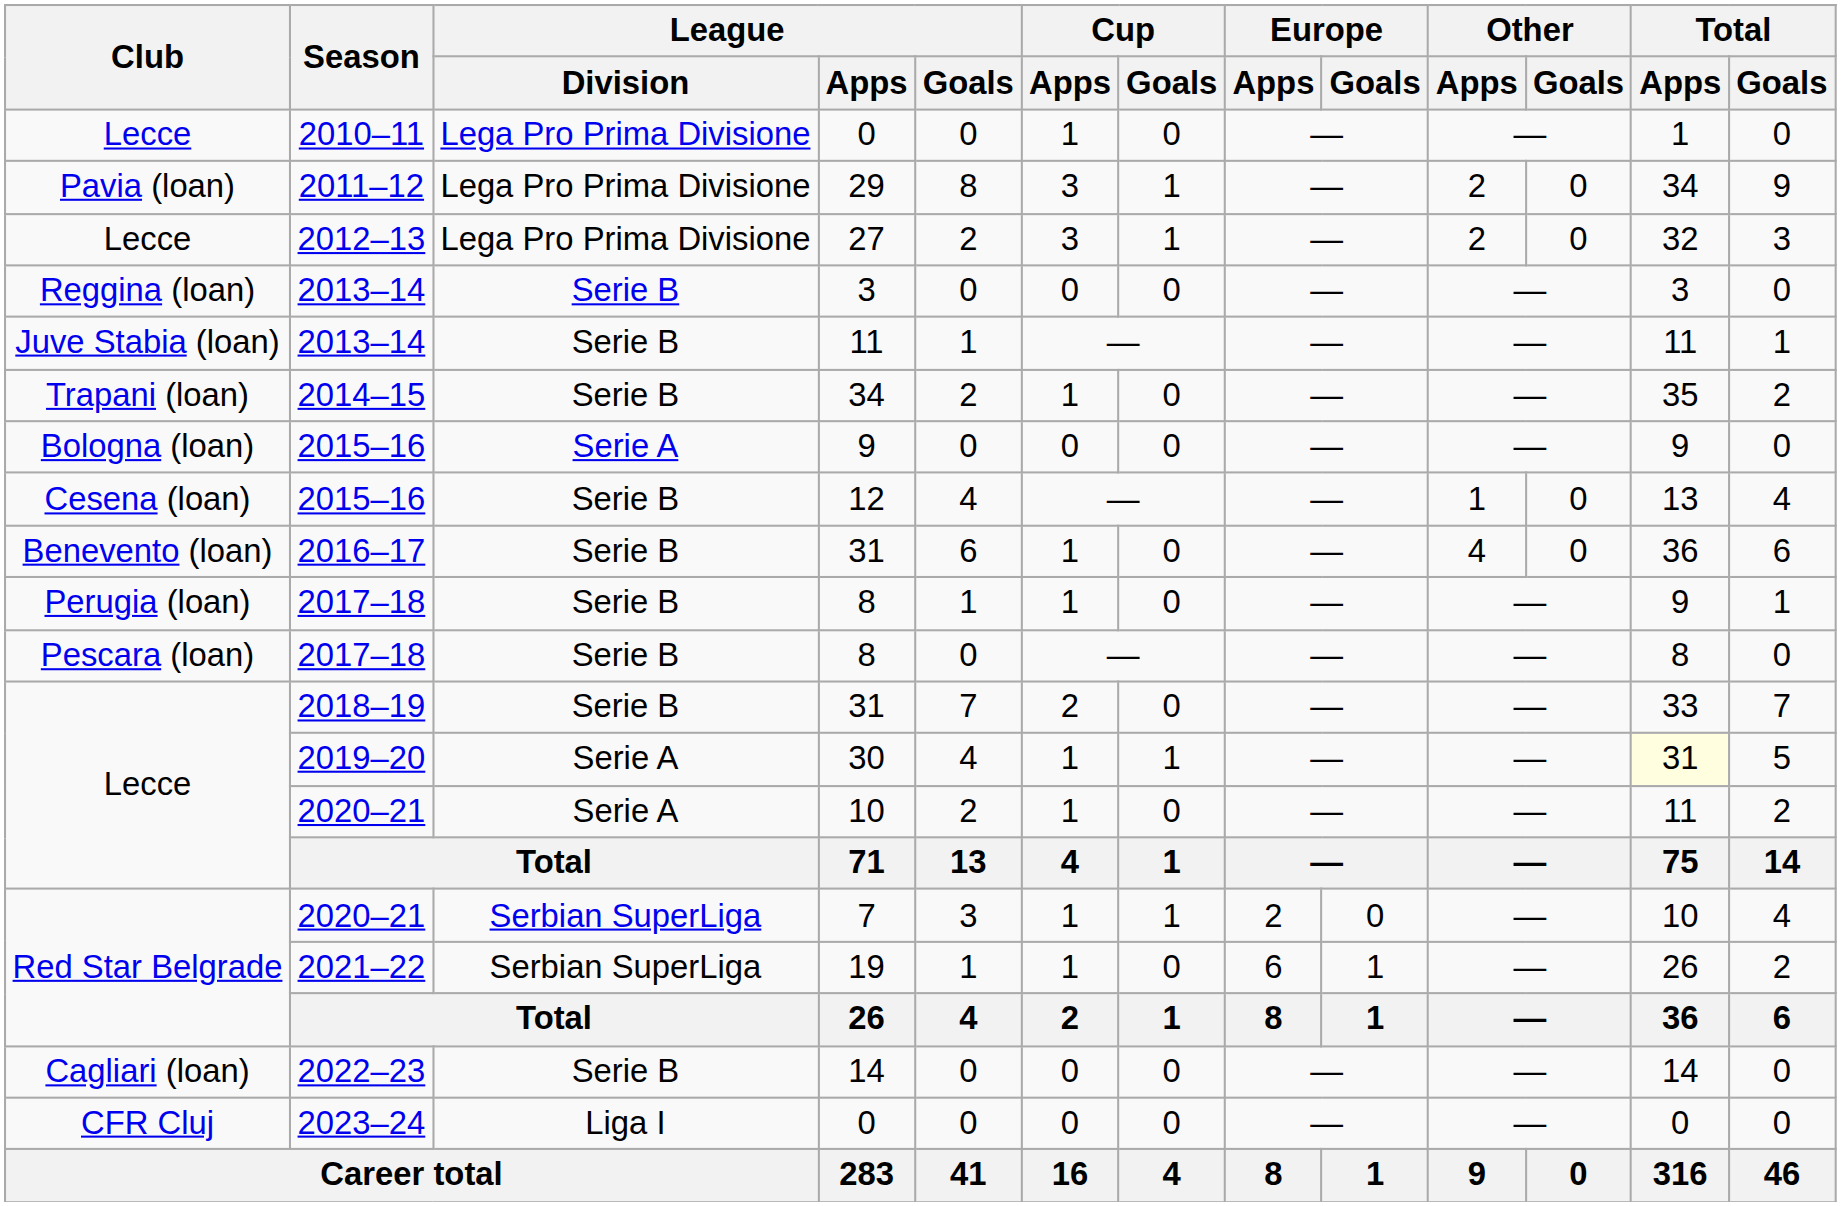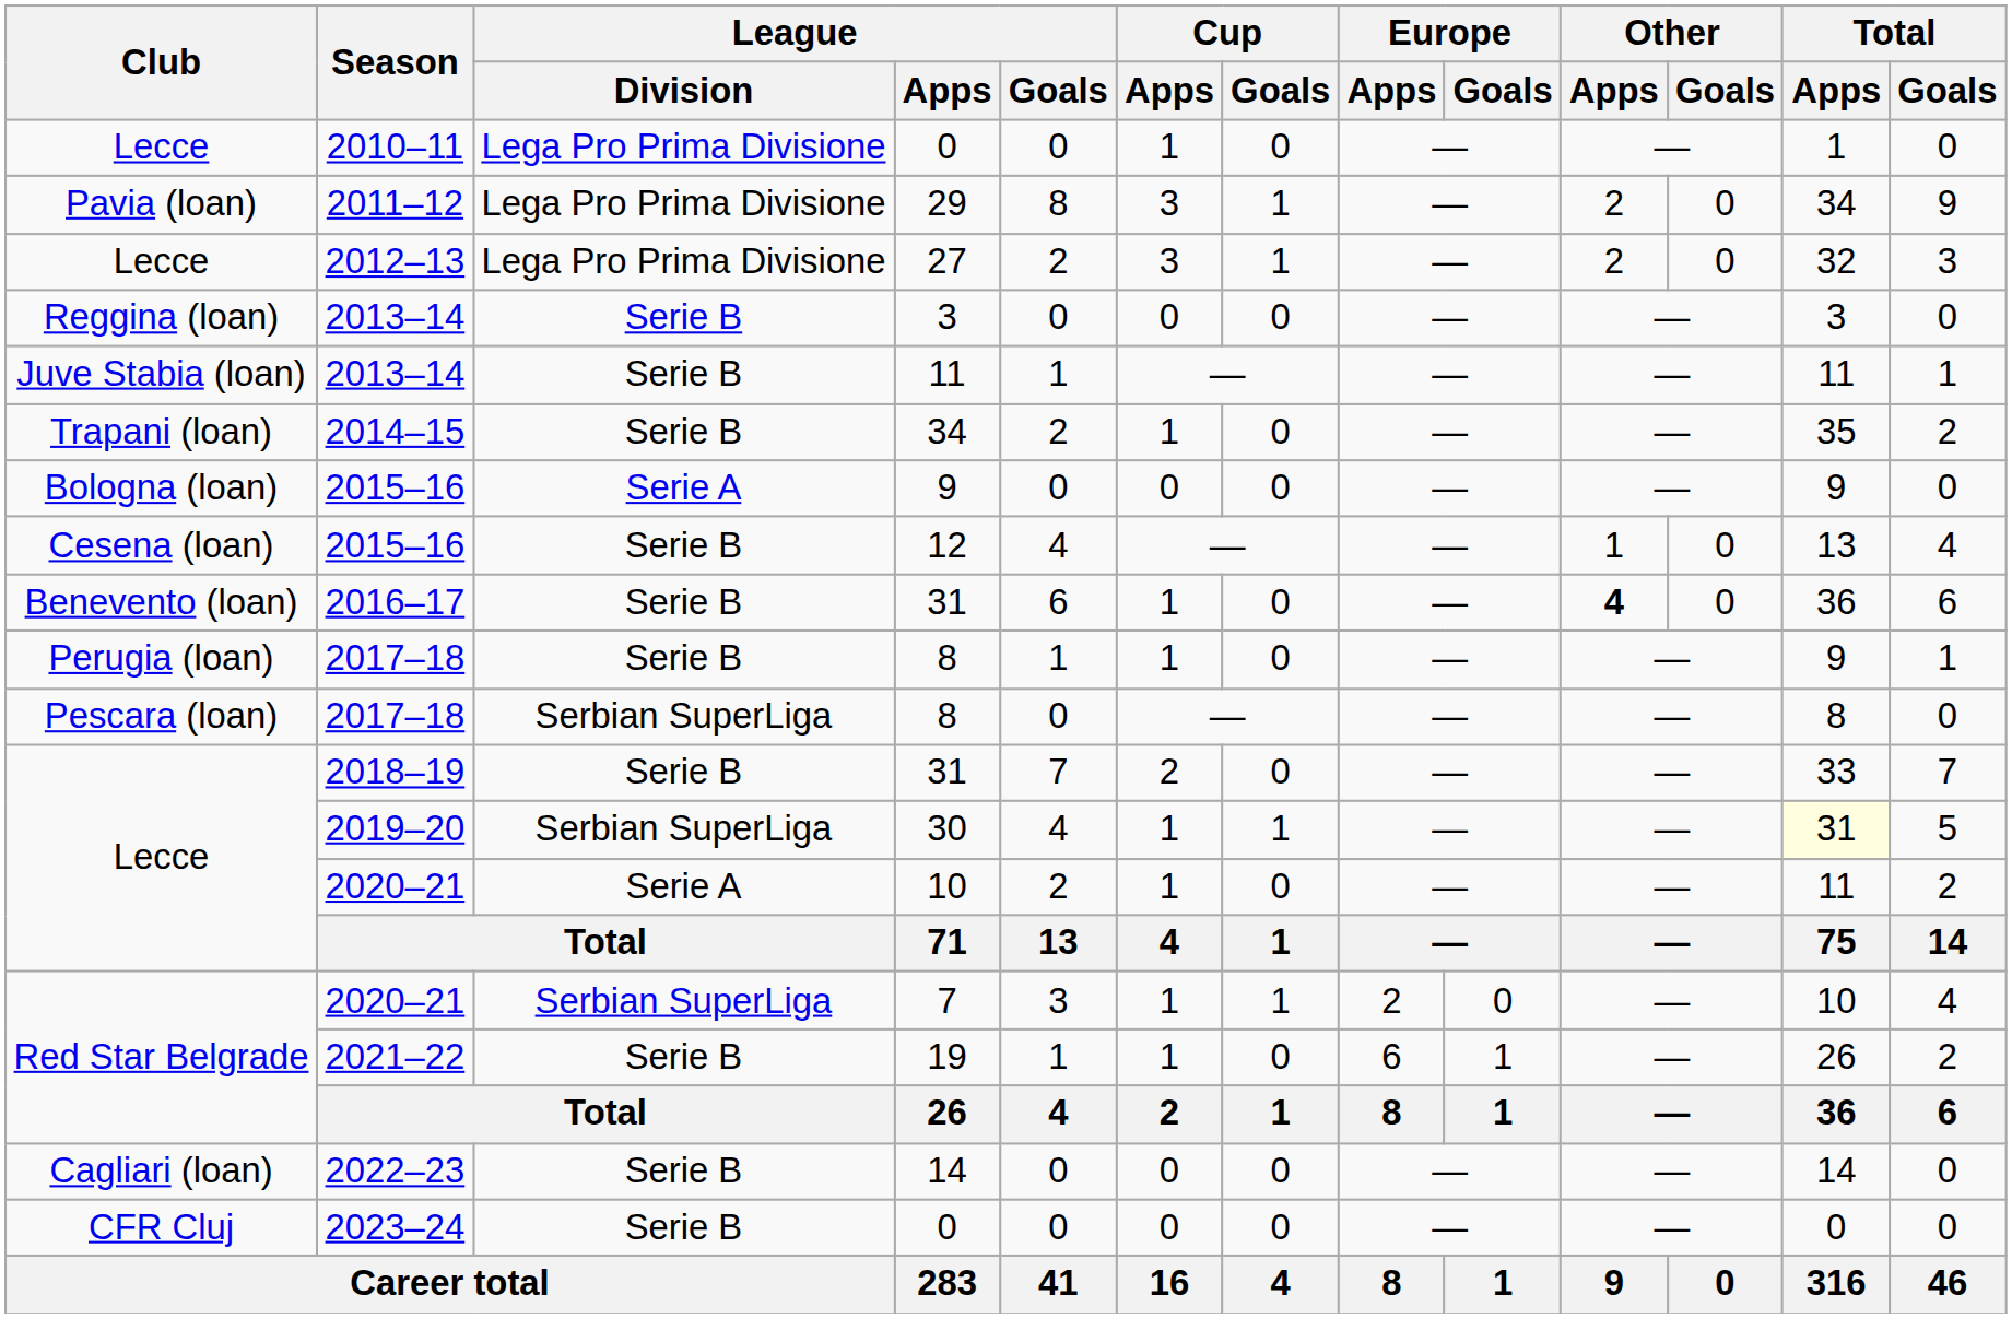 <table class="wikitable" style="text-align:center">
 <tr>
 <th rowspan="2">Club</th>
 <th rowspan="2">Season</th>
 <th colspan="3">League</th>
 <th colspan="2">Cup</th>
 <th colspan="2">Europe</th>
 <th colspan="2">Other</th>
 <th colspan="2">Total</th>
 </tr>
 <tr>
 <th>Division</th>
 <th>Apps</th>
 <th>Goals</th>
 <th>Apps</th>
 <th>Goals</th>
 <th>Apps</th>
 <th>Goals</th>
 <th>Apps</th>
 <th>Goals</th>
 <th>Apps</th>
 <th>Goals</th>
 </tr>
 <tr>
 <td><a href='#'>Lecce</a></td>
 <td><a href='#'>2010–11</a></td>
 <td><a href='#'>Lega Pro Prima Divisione</a></td>
 <td>0</td>
 <td>0</td>
 <td>1</td>
 <td>0</td>
 <td colspan="2">—</td>
 <td colspan="2">—</td>
 <td>1</td>
 <td>0</td>
 </tr>
 <tr>
 <td><a href='#'>Pavia</a> (loan)</td>
 <td><a href='#'>2011–12</a></td>
 <td>Lega Pro Prima Divisione</td>
 <td>29</td>
 <td>8</td>
 <td>3</td>
 <td>1</td>
 <td colspan="2">—</td>
 <td>2</td>
 <td>0</td>
 <td>34</td>
 <td>9</td>
 </tr>
 <tr>
 <td>Lecce</td>
 <td><a href='#'>2012–13</a></td>
 <td>Lega Pro Prima Divisione</td>
 <td>27</td>
 <td>2</td>
 <td>3</td>
 <td>1</td>
 <td colspan="2">—</td>
 <td>2</td>
 <td>0</td>
 <td>32</td>
 <td>3</td>
 </tr>
 <tr>
 <td><a href='#'>Reggina</a> (loan)</td>
 <td><a href='#'>2013–14</a></td>
 <td><a href='#'>Serie B</a></td>
 <td>3</td>
 <td>0</td>
 <td>0</td>
 <td>0</td>
 <td colspan="2">—</td>
 <td colspan="2">—</td>
 <td>3</td>
 <td>0</td>
 </tr>
 <tr>
 <td><a href='#'>Juve Stabia</a> (loan)</td>
 <td><a href='#'>2013–14</a></td>
 <td>Serie B</td>
 <td>11</td>
 <td>1</td>
 <td colspan="2">—</td>
 <td colspan="2">—</td>
 <td colspan="2">—</td>
 <td>11</td>
 <td>1</td>
 </tr>
 <tr>
 <td><a href='#'>Trapani</a> (loan)</td>
 <td><a href='#'>2014–15</a></td>
 <td>Serie B</td>
 <td>34</td>
 <td>2</td>
 <td>1</td>
 <td>0</td>
 <td colspan="2">—</td>
 <td colspan="2">—</td>
 <td>35</td>
 <td>2</td>
 </tr>
 <tr>
 <td><a href='#'>Bologna</a> (loan)</td>
 <td><a href='#'>2015–16</a></td>
 <td><a href='#'>Serie A</a></td>
 <td>9</td>
 <td>0</td>
 <td>0</td>
 <td>0</td>
 <td colspan="2">—</td>
 <td colspan="2">—</td>
 <td>9</td>
 <td>0</td>
 </tr>
 <tr>
 <td><a href='#'>Cesena</a> (loan)</td>
 <td><a href='#'>2015–16</a></td>
 <td>Serie B</td>
 <td>12</td>
 <td>4</td>
 <td colspan="2">—</td>
 <td colspan="2">—</td>
 <td>1</td>
 <td>0</td>
 <td>13</td>
 <td>4</td>
 </tr>
 <tr>
 <td><a href='#'>Benevento</a> (loan)</td>
 <td><a href='#'>2016–17</a></td>
 <td>Serie B</td>
 <td>31</td>
 <td>6</td>
 <td>1</td>
 <td>0</td>
 <td colspan="2">—</td>
-<td>4</td>
+<td><strong>4</strong></td>
 <td>0</td>
 <td>36</td>
 <td>6</td>
 </tr>
 <tr>
 <td><a href='#'>Perugia</a> (loan)</td>
 <td><a href='#'>2017–18</a></td>
 <td>Serie B</td>
 <td>8</td>
 <td>1</td>
 <td>1</td>
 <td>0</td>
 <td colspan="2">—</td>
 <td colspan="2">—</td>
 <td>9</td>
 <td>1</td>
 </tr>
 <tr>
 <td><a href='#'>Pescara</a> (loan)</td>
 <td><a href='#'>2017–18</a></td>
-<td>Serie B</td>
+<td>Serbian SuperLiga</td>
 <td>8</td>
 <td>0</td>
 <td colspan="2">—</td>
 <td colspan="2">—</td>
 <td colspan="2">—</td>
 <td>8</td>
 <td>0</td>
 </tr>
 <tr>
 <td rowspan="4">Lecce</td>
 <td><a href='#'>2018–19</a></td>
 <td>Serie B</td>
 <td>31</td>
 <td>7</td>
 <td>2</td>
 <td>0</td>
 <td colspan="2">—</td>
 <td colspan="2">—</td>
 <td>33</td>
 <td>7</td>
 </tr>
 <tr>
 <td><a href='#'>2019–20</a></td>
-<td>Serie A</td>
+<td>Serbian SuperLiga</td>
 <td>30</td>
 <td>4</td>
 <td>1</td>
 <td>1</td>
 <td colspan="2">—</td>
 <td colspan="2">—</td>
 <td style="background: lightyellow;">31</td>
 <td>5</td>
 </tr>
 <tr>
 <td><a href='#'>2020–21</a></td>
 <td>Serie A</td>
 <td>10</td>
 <td>2</td>
 <td>1</td>
 <td>0</td>
 <td colspan="2">—</td>
 <td colspan="2">—</td>
 <td>11</td>
 <td>2</td>
 </tr>
 <tr>
 <th colspan="2">Total</th>
 <th>71</th>
 <th>13</th>
 <th>4</th>
 <th>1</th>
 <th colspan="2">—</th>
 <th colspan="2">—</th>
 <th>75</th>
 <th>14</th>
 </tr>
 <tr>
 <td rowspan="3"><a href='#'>Red Star Belgrade</a></td>
 <td><a href='#'>2020–21</a></td>
 <td><a href='#'>Serbian SuperLiga</a></td>
 <td>7</td>
 <td>3</td>
 <td>1</td>
 <td>1</td>
 <td>2</td>
 <td>0</td>
 <td colspan="2">—</td>
 <td>10</td>
 <td>4</td>
 </tr>
 <tr>
 <td><a href='#'>2021–22</a></td>
-<td>Serbian SuperLiga</td>
+<td>Serie B</td>
 <td>19</td>
 <td>1</td>
 <td>1</td>
 <td>0</td>
 <td>6</td>
 <td>1</td>
 <td colspan="2">—</td>
 <td>26</td>
 <td>2</td>
 </tr>
 <tr>
 <th colspan="2">Total</th>
 <th>26</th>
 <th>4</th>
 <th>2</th>
 <th>1</th>
 <th>8</th>
 <th>1</th>
 <th colspan="2">—</th>
 <th>36</th>
 <th>6</th>
 </tr>
 <tr>
 <td><a href='#'>Cagliari</a> (loan)</td>
 <td><a href='#'>2022–23</a></td>
 <td>Serie B</td>
 <td>14</td>
 <td>0</td>
 <td>0</td>
 <td>0</td>
 <td colspan="2">—</td>
 <td colspan="2">—</td>
 <td>14</td>
 <td>0</td>
 </tr>
 <tr>
 <td><a href='#'>CFR Cluj</a></td>
 <td><a href='#'>2023–24</a></td>
-<td>Liga I</td>
+<td>Serie B</td>
 <td>0</td>
 <td>0</td>
 <td>0</td>
 <td>0</td>
 <td colspan="2">—</td>
 <td colspan="2">—</td>
 <td>0</td>
 <td>0</td>
 </tr>
 <tr>
 <th colspan="3">Career total</th>
 <th>283</th>
 <th>41</th>
 <th>16</th>
 <th>4</th>
 <th>8</th>
 <th>1</th>
 <th>9</th>
 <th>0</th>
 <th>316</th>
 <th>46</th>
 </tr>
 </table>
